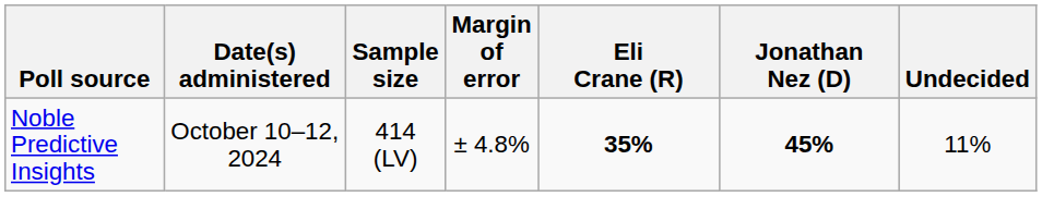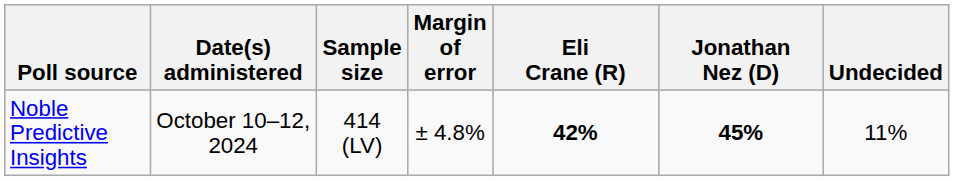 <table class="wikitable" style="font-size:90%;text-align:center;">
 <tr valign=bottom>
 <th>Poll source</th>
 <th>Date(s)<br>administered</th>
 <th>Sample<br>size</th>
 <th>Margin<br>of error</th>
 <th style="width:100px;">Eli<br>Crane (R)</th>
 <th style="width:100px;">Jonathan<br>Nez (D)</th>
 <th>Undecided</th>
 </tr>
 <tr>
 <td style="text-align:left;"><a href='#'>Noble Predictive Insights</a></td>
 <td>October 10–12, 2024</td>
 <td>414 (LV)</td>
 <td>± 4.8%</td>
-<td><strong>35%</strong></td>
+<td><strong>42%</strong></td>
 <td><strong>45%</strong></td>
 <td>11%</td>
 </tr>
 </table>
